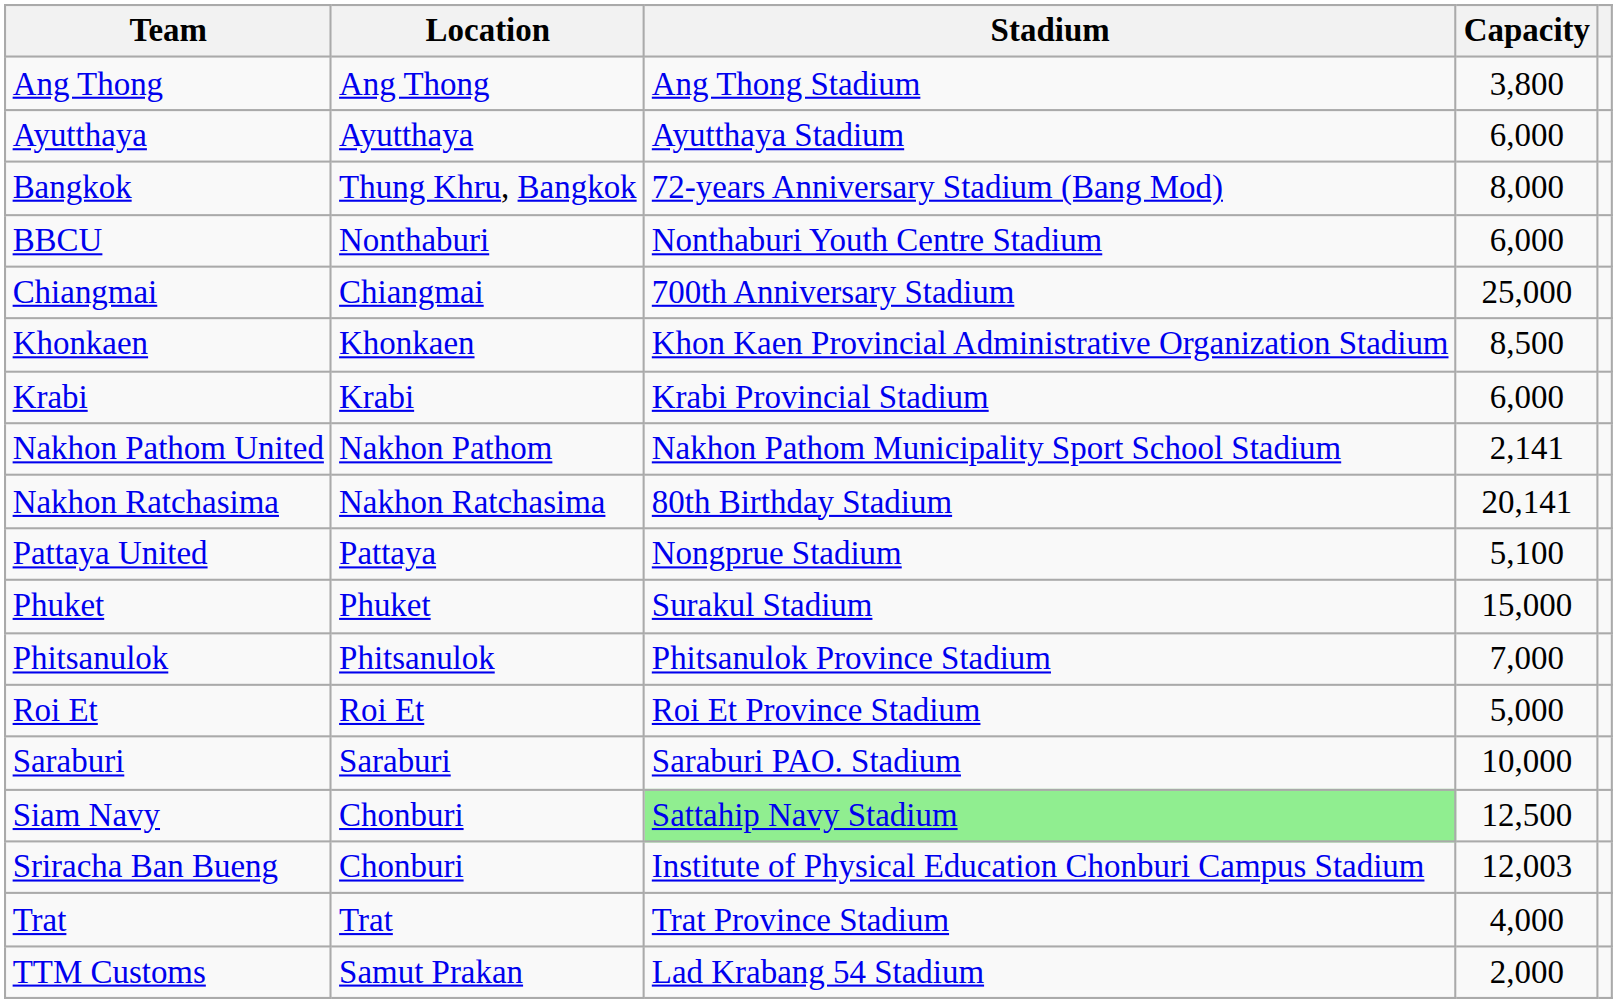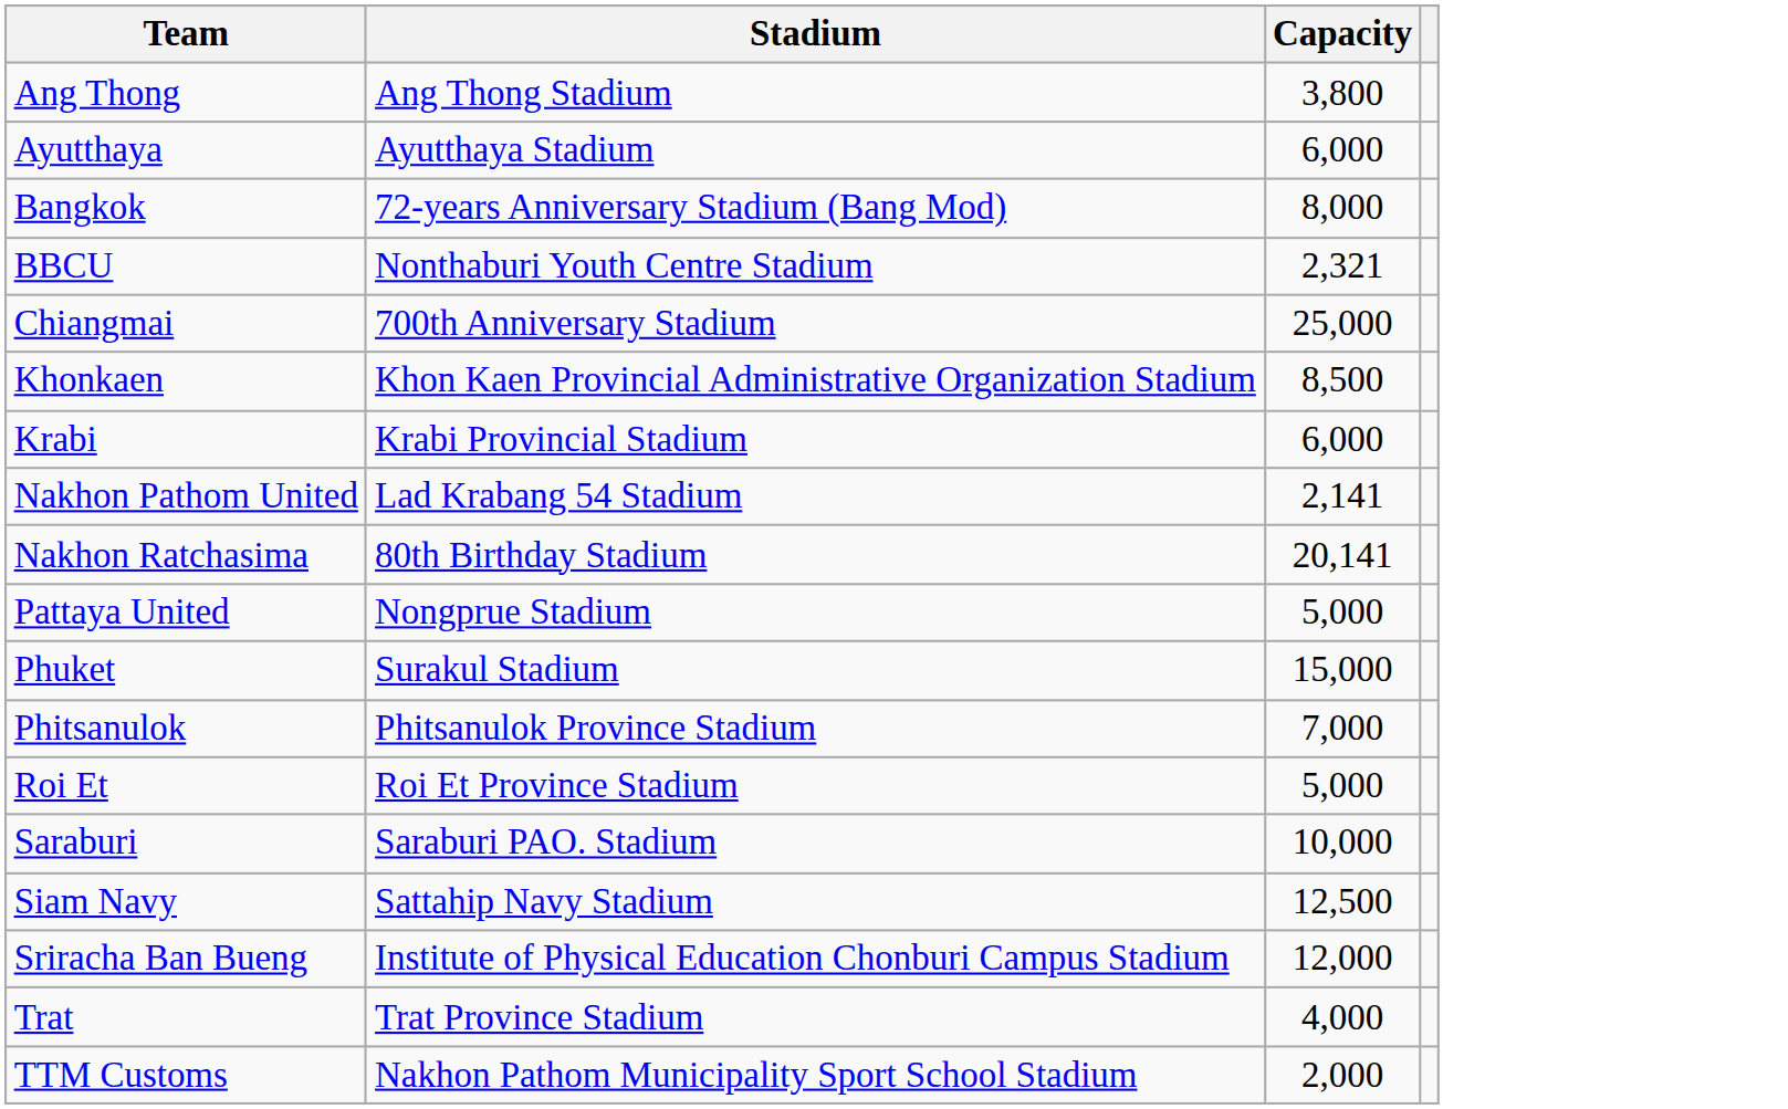 <table class="wikitable sortable">
 <tr>
 <th>Team</th>
-<th>Location</th>
 <th>Stadium</th>
 <th>Capacity</th>
 <th class="unsortable"></th>
 </tr>
 <tr>
-<td><a href='#'>Ang Thong</a></td>
 <td><a href='#'>Ang Thong</a></td>
 <td><a href='#'>Ang Thong Stadium</a></td>
 <td align="center">3,800</td>
 <td></td>
 </tr>
 <tr>
 <td><a href='#'>Ayutthaya</a></td>
-<td><a href='#'>Ayutthaya</a></td>
 <td><a href='#'>Ayutthaya Stadium</a></td>
 <td align="center">6,000</td>
 <td></td>
 </tr>
 <tr>
 <td><a href='#'>Bangkok</a></td>
-<td><a href='#'>Thung Khru</a>, <a href='#'>Bangkok</a></td>
 <td><a href='#'>72-years Anniversary Stadium (Bang Mod)</a></td>
 <td align="center">8,000</td>
 <td></td>
 </tr>
 <tr>
 <td><a href='#'>BBCU</a></td>
-<td><a href='#'>Nonthaburi</a></td>
 <td><a href='#'>Nonthaburi Youth Centre Stadium</a></td>
-<td align="center">6,000</td>
+<td align="center">2,321</td>
 <td></td>
 </tr>
 <tr>
-<td><a href='#'>Chiangmai</a></td>
 <td><a href='#'>Chiangmai</a></td>
 <td><a href='#'>700th Anniversary Stadium</a></td>
 <td align="center">25,000</td>
 <td></td>
 </tr>
 <tr>
 <td><a href='#'>Khonkaen</a></td>
-<td><a href='#'>Khonkaen</a></td>
 <td><a href='#'>Khon Kaen Provincial Administrative Organization Stadium</a></td>
 <td align="center">8,500</td>
 <td></td>
 </tr>
 <tr>
-<td><a href='#'>Krabi</a></td>
 <td><a href='#'>Krabi</a></td>
 <td><a href='#'>Krabi Provincial Stadium</a></td>
 <td align="center">6,000</td>
 <td></td>
 </tr>
 <tr>
 <td><a href='#'>Nakhon Pathom United</a></td>
-<td><a href='#'>Nakhon Pathom</a></td>
-<td><a href='#'>Nakhon Pathom Municipality Sport School Stadium</a></td>
+<td><a href='#'>Lad Krabang 54 Stadium</a></td>
 <td align="center">2,141</td>
 <td></td>
 </tr>
 <tr>
-<td><a href='#'>Nakhon Ratchasima</a></td>
 <td><a href='#'>Nakhon Ratchasima</a></td>
 <td><a href='#'>80th Birthday Stadium</a></td>
 <td align="center">20,141</td>
 <td></td>
 </tr>
 <tr>
 <td><a href='#'>Pattaya United</a></td>
-<td><a href='#'>Pattaya</a></td>
 <td><a href='#'>Nongprue Stadium</a></td>
-<td align="center">5,100</td>
+<td align="center">5,000</td>
 <td></td>
 </tr>
 <tr>
-<td><a href='#'>Phuket</a></td>
 <td><a href='#'>Phuket</a></td>
 <td><a href='#'>Surakul Stadium</a></td>
 <td align="center">15,000</td>
 <td></td>
 </tr>
 <tr>
 <td><a href='#'>Phitsanulok</a></td>
-<td><a href='#'>Phitsanulok</a></td>
 <td><a href='#'>Phitsanulok Province Stadium</a></td>
 <td align="center">7,000</td>
 <td></td>
 </tr>
 <tr>
-<td><a href='#'>Roi Et</a></td>
 <td><a href='#'>Roi Et</a></td>
 <td><a href='#'>Roi Et Province Stadium</a></td>
 <td align="center">5,000</td>
 <td></td>
 </tr>
 <tr>
 <td><a href='#'>Saraburi</a></td>
-<td><a href='#'>Saraburi</a></td>
 <td><a href='#'>Saraburi PAO. Stadium</a></td>
 <td align="center">10,000</td>
 <td></td>
 </tr>
 <tr>
 <td><a href='#'>Siam Navy</a></td>
-<td><a href='#'>Chonburi</a></td>
-<td style="background: lightgreen;"><a href='#'>Sattahip Navy Stadium</a></td>
+<td><a href='#'>Sattahip Navy Stadium</a></td>
 <td align="center">12,500</td>
 <td></td>
 </tr>
 <tr>
 <td><a href='#'>Sriracha Ban Bueng</a></td>
-<td><a href='#'>Chonburi</a></td>
 <td><a href='#'>Institute of Physical Education Chonburi Campus Stadium</a></td>
-<td align="center">12,003</td>
+<td align="center">12,000</td>
 <td></td>
 </tr>
 <tr>
-<td><a href='#'>Trat</a></td>
 <td><a href='#'>Trat</a></td>
 <td><a href='#'>Trat Province Stadium</a></td>
 <td align="center">4,000</td>
 <td></td>
 </tr>
 <tr>
 <td><a href='#'>TTM Customs</a></td>
-<td><a href='#'>Samut Prakan</a></td>
-<td><a href='#'>Lad Krabang 54 Stadium</a></td>
+<td><a href='#'>Nakhon Pathom Municipality Sport School Stadium</a></td>
 <td align="center">2,000</td>
 <td></td>
 </tr>
 </table>
